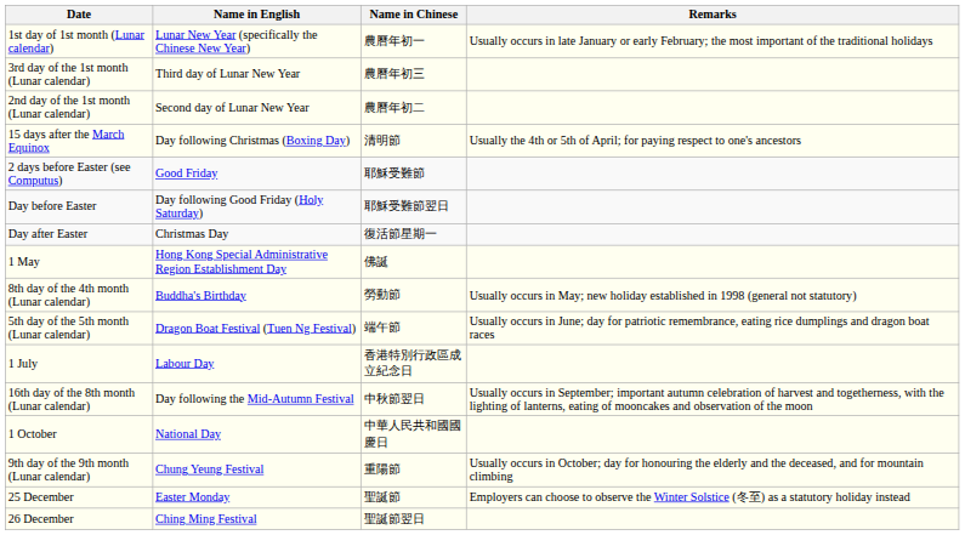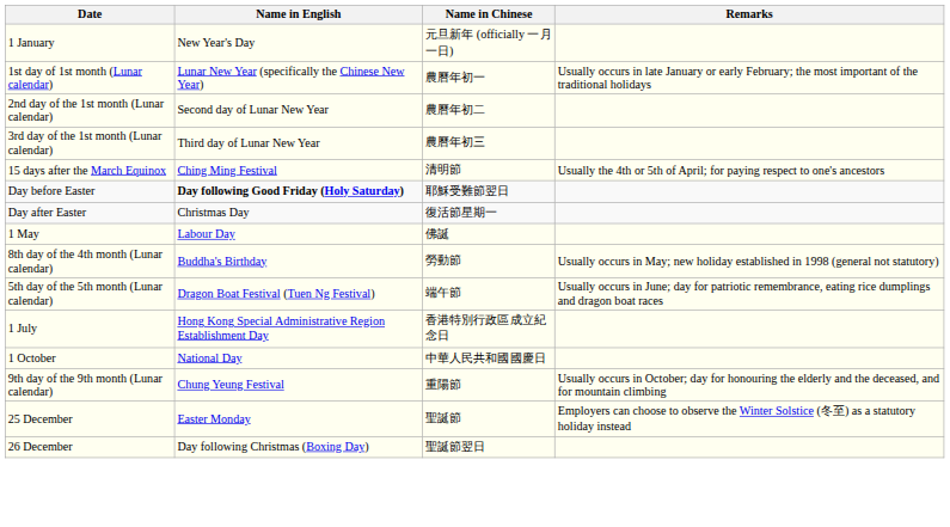 <table class="wikitable" border="1">
 <tr>
 <th>Date</th>
 <th>Name in English</th>
 <th>Name in Chinese</th>
 <th>Remarks</th>
 </tr>
 <tr style="background: ivory;">
+<td>1 January</td>
+<td>New Year's Day</td>
+<td>元旦新年 (officially 一月一日)</td>
+<td></td>
+</tr>
+<tr style="background: ivory;">
 <td>1st day of 1st month (<a href='#'>Lunar calendar</a>)</td>
 <td><a href='#'>Lunar New Year</a> (specifically the <a href='#'>Chinese New Year</a>)</td>
 <td>農曆年初一</td>
 <td>Usually occurs in late January or early February; the most important of the traditional holidays</td>
+</tr>
+<tr style="background: ivory;">
+<td>2nd day of the 1st month (Lunar calendar)</td>
+<td>Second day of Lunar New Year</td>
+<td>農曆年初二</td>
+<td></td>
 </tr>
 <tr style="background: ivory;">
 <td>3rd day of the 1st month (Lunar calendar)</td>
 <td>Third day of Lunar New Year</td>
 <td>農曆年初三</td>
 <td></td>
 </tr>
 <tr style="background: ivory;">
-<td>2nd day of the 1st month (Lunar calendar)</td>
-<td>Second day of Lunar New Year</td>
-<td>農曆年初二</td>
-<td></td>
-</tr>
-<tr style="background: ivory;">
 <td>15 days after the <a href='#'>March Equinox</a></td>
-<td>Day following Christmas (<a href='#'>Boxing Day</a>)</td>
+<td><a href='#'>Ching Ming Festival</a></td>
 <td>清明節</td>
 <td>Usually the 4th or 5th of April; for paying respect to one's ancestors</td>
 </tr>
 <tr>
-<td>2 days before Easter (see <a href='#'>Computus</a>)</td>
-<td><a href='#'>Good Friday</a></td>
-<td>耶穌受難節</td>
-<td></td>
-</tr>
-<tr>
 <td>Day before Easter</td>
-<td>Day following Good Friday (<a href='#'>Holy Saturday</a>)</td>
+<td><strong>Day following Good Friday (<a href='#'>Holy Saturday</a>)</strong></td>
 <td>耶穌受難節翌日</td>
 <td></td>
 </tr>
 <tr>
 <td>Day after Easter</td>
 <td>Christmas Day</td>
 <td>復活節星期一</td>
 <td></td>
 </tr>
 <tr style="background: ivory;">
 <td>1 May</td>
-<td><a href='#'>Hong Kong Special Administrative Region Establishment Day</a></td>
+<td><a href='#'>Labour Day</a></td>
 <td>佛誕</td>
 <td></td>
 </tr>
 <tr style="background: ivory;">
 <td>8th day of the 4th month (Lunar calendar)</td>
 <td><a href='#'>Buddha's Birthday</a></td>
 <td>勞動節</td>
 <td>Usually occurs in May; new holiday established in 1998 (general not statutory)</td>
 </tr>
 <tr style="background: ivory;">
 <td>5th day of the 5th month (Lunar calendar)</td>
 <td><a href='#'>Dragon Boat Festival</a> (<a href='#'>Tuen Ng Festival</a>)</td>
 <td>端午節</td>
 <td>Usually occurs in June; day for patriotic remembrance, eating rice dumplings and dragon boat races</td>
 </tr>
 <tr style="background: ivory;">
 <td>1 July</td>
-<td><a href='#'>Labour Day</a></td>
+<td><a href='#'>Hong Kong Special Administrative Region Establishment Day</a></td>
 <td>香港特別行政區成立紀念日</td>
 <td></td>
-</tr>
-<tr style="background: ivory;">
-<td>16th day of the 8th month (Lunar calendar)</td>
-<td>Day following the <a href='#'>Mid-Autumn Festival</a></td>
-<td>中秋節翌日</td>
-<td>Usually occurs in September; important autumn celebration of harvest and togetherness, with the lighting of lanterns, eating of mooncakes and observation of the moon</td>
 </tr>
 <tr style="background: ivory;">
 <td>1 October</td>
 <td><a href='#'>National Day</a></td>
 <td>中華人民共和國國慶日</td>
 <td></td>
 </tr>
 <tr style="background: ivory;">
 <td>9th day of the 9th month (Lunar calendar)</td>
 <td><a href='#'>Chung Yeung Festival</a></td>
 <td>重陽節</td>
 <td>Usually occurs in October; day for honouring the elderly and the deceased, and for mountain climbing</td>
 </tr>
 <tr style="background: ivory;">
 <td>25 December</td>
 <td><a href='#'>Easter Monday</a></td>
 <td>聖誕節</td>
 <td>Employers can choose to observe the <a href='#'>Winter Solstice</a> (冬至) as a statutory holiday instead</td>
 </tr>
 <tr style="background: ivory;">
 <td>26 December</td>
-<td><a href='#'>Ching Ming Festival</a></td>
+<td>Day following Christmas (<a href='#'>Boxing Day</a>)</td>
 <td>聖誕節翌日</td>
 <td></td>
 </tr>
 </table>
